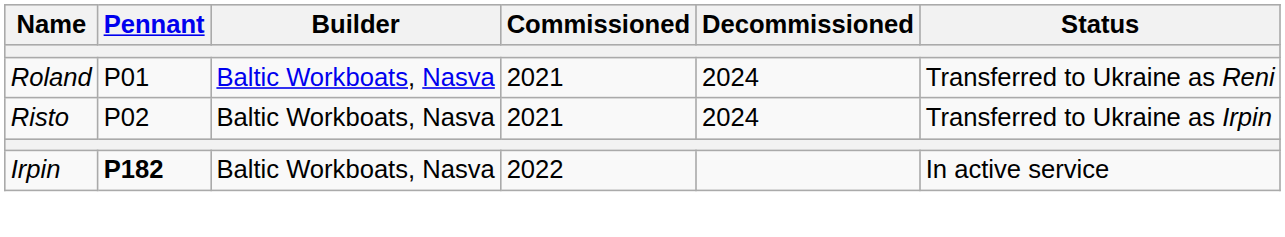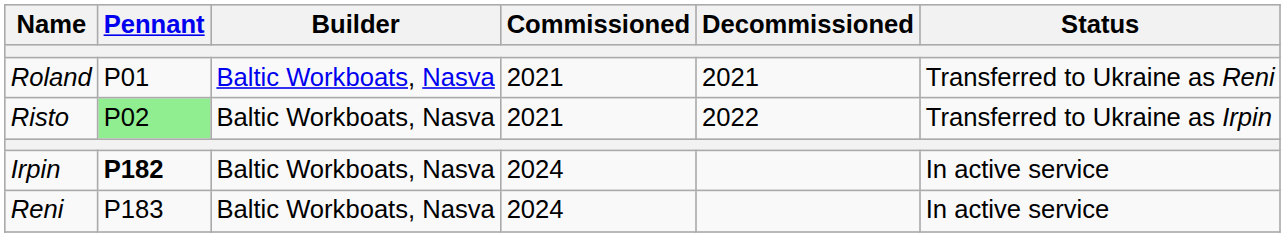 <table class="wikitable">
 <tr>
 <th>Name</th>
 <th><a href='#'>Pennant</a></th>
 <th>Builder</th>
 <th>Commissioned</th>
 <th>Decommissioned</th>
 <th>Status</th>
 </tr>
 <tr>
 <th colspan=6></th>
 </tr>
 <tr>
 <td><em>Roland</em></td>
 <td>P01</td>
 <td><a href='#'>Baltic Workboats</a>, <a href='#'>Nasva</a></td>
 <td>2021</td>
-<td>2024</td>
+<td>2021</td>
 <td>Transferred to Ukraine as <em>Reni</em></td>
 </tr>
 <tr>
 <td><em>Risto</em></td>
-<td>P02</td>
+<td style="background: lightgreen;">P02</td>
 <td>Baltic Workboats, Nasva</td>
 <td>2021</td>
-<td>2024</td>
+<td>2022</td>
 <td>Transferred to Ukraine as <em>Irpin</em></td>
 </tr>
 <tr>
 <th colspan=6></th>
 </tr>
 <tr>
 <td><em>Irpin</em></td>
 <td><strong>P182</strong></td>
 <td>Baltic Workboats, Nasva</td>
-<td>2022</td>
+<td>2024</td>
+<td></td>
+<td>In active service</td>
+</tr>
+<tr>
+<td><em>Reni</em></td>
+<td>P183</td>
+<td>Baltic Workboats, Nasva</td>
+<td>2024</td>
 <td></td>
 <td>In active service</td>
 </tr>
 </table>
